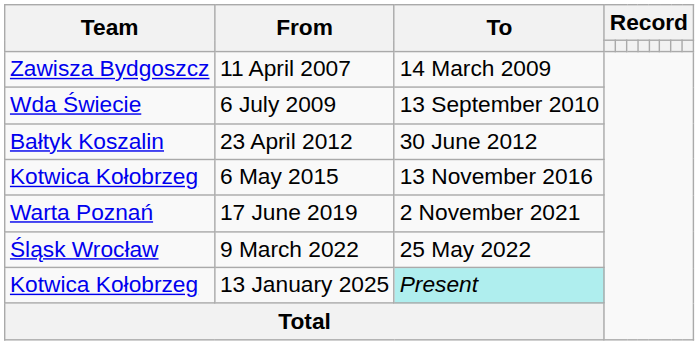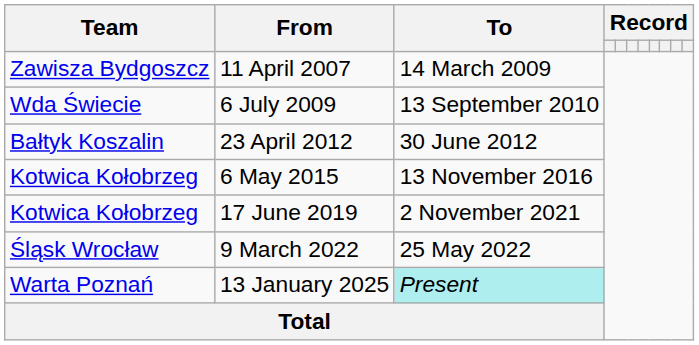 <table class="wikitable" style="text-align: center;">
 <tr>
 <th rowspan="2">Team</th>
 <th rowspan="2">From</th>
 <th rowspan="2">To</th>
 <th colspan="8">Record</th>
 </tr>
 <tr>
 <th></th>
 <th></th>
 <th></th>
 <th></th>
 <th></th>
 <th></th>
 <th></th>
 <th></th>
 </tr>
 <tr>
 <td align=left><a href='#'>Zawisza Bydgoszcz</a></td>
 <td align=left>11 April 2007</td>
 <td align=left>14 March 2009<br></td>
 </tr>
 <tr>
 <td align=left><a href='#'>Wda Świecie</a></td>
 <td align=left>6 July 2009</td>
 <td align=left>13 September 2010<br></td>
 </tr>
 <tr>
 <td align=left><a href='#'>Bałtyk Koszalin</a></td>
 <td align=left>23 April 2012</td>
 <td align=left>30 June 2012<br></td>
 </tr>
 <tr>
 <td align=left><a href='#'>Kotwica Kołobrzeg</a></td>
 <td align=left>6 May 2015</td>
 <td align=left>13 November 2016<br></td>
 </tr>
 <tr>
-<td align=left><a href='#'>Warta Poznań</a></td>
+<td align=left><a href='#'>Kotwica Kołobrzeg</a></td>
 <td align=left>17 June 2019</td>
 <td align=left>2 November 2021<br></td>
 </tr>
 <tr>
 <td align=left><a href='#'>Śląsk Wrocław</a></td>
 <td align=left>9 March 2022</td>
 <td align=left>25 May 2022<br></td>
 </tr>
 <tr>
-<td align=left><a href='#'>Kotwica Kołobrzeg</a></td>
+<td align=left><a href='#'>Warta Poznań</a></td>
 <td align=left>13 January 2025</td>
 <td align=left style="background: paleturquoise;"><em>Present</em><br></td>
 </tr>
 <tr>
 <th colspan="3">Total<br></th>
 </tr>
 </table>
